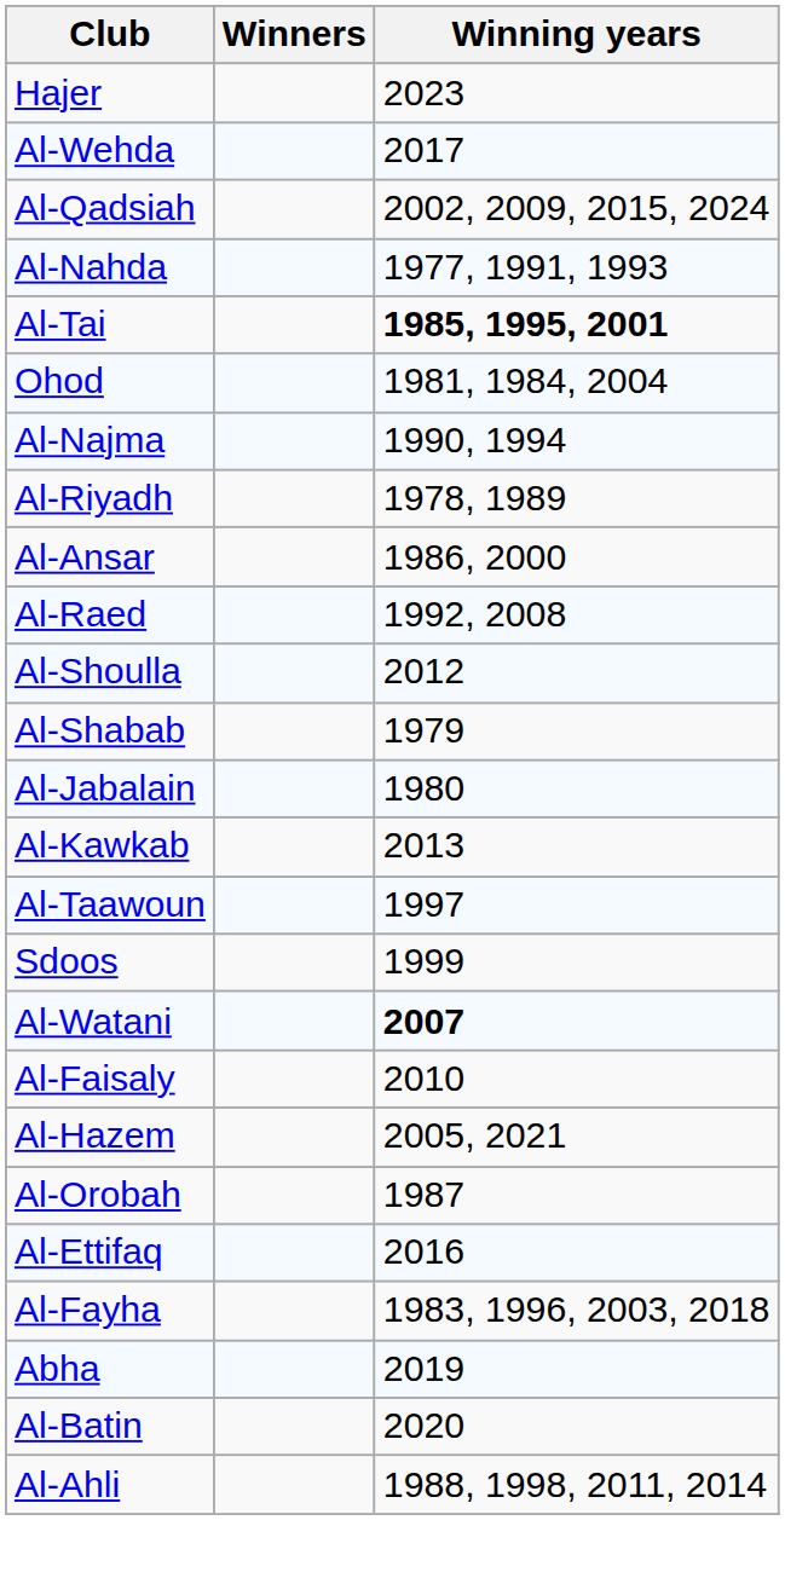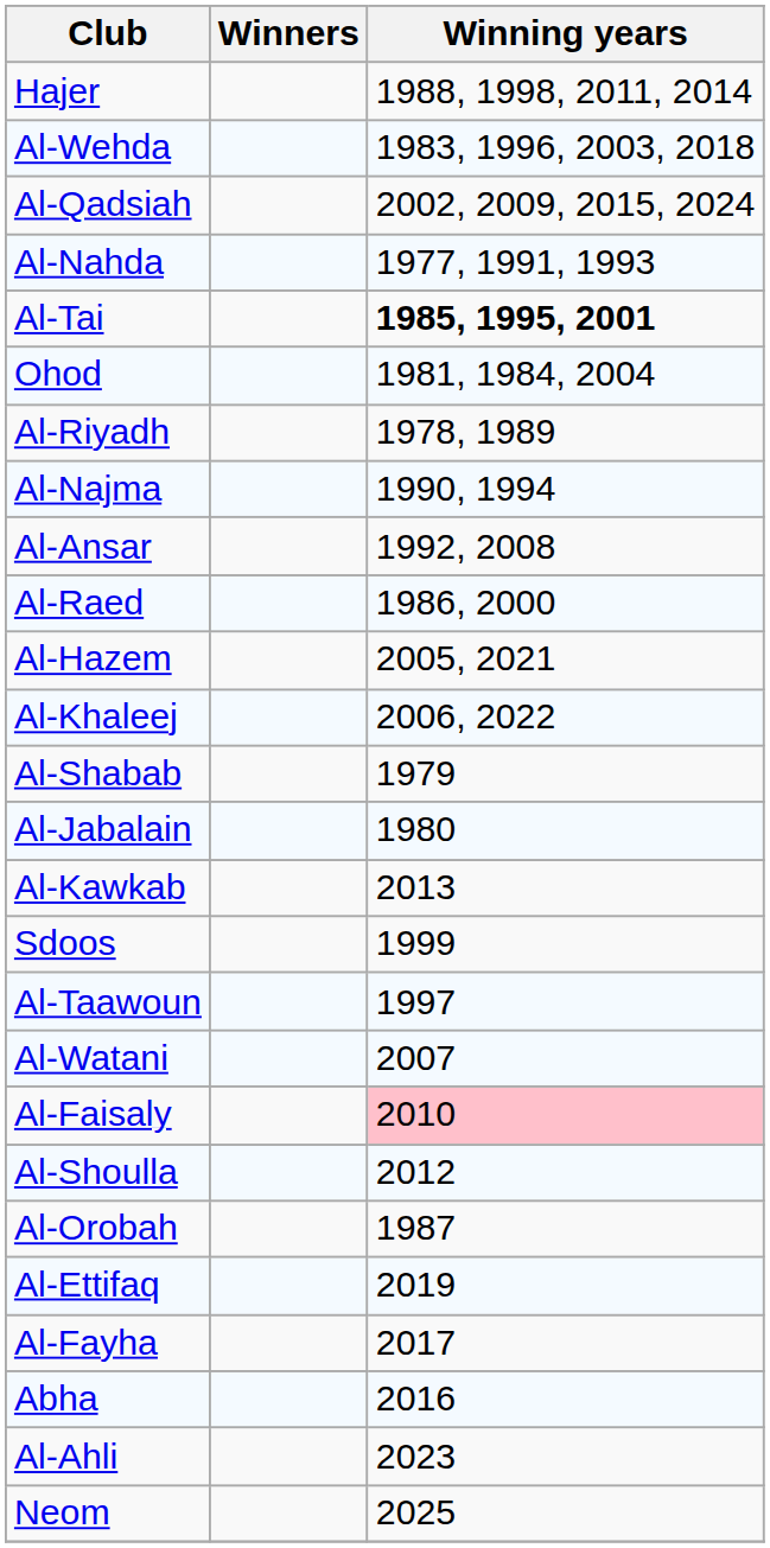 <table class="wikitable">
 <tr>
 <th>Club</th>
 <th>Winners</th>
 <th>Winning years</th>
 </tr>
 <tr>
 <td><a href='#'>Hajer</a></td>
 <td></td>
-<td>2023</td>
+<td>1988, 1998, 2011, 2014</td>
 </tr>
 <tr style="background:#f4faff;">
 <td><a href='#'>Al-Wehda</a></td>
 <td></td>
-<td>2017</td>
+<td>1983, 1996, 2003, 2018</td>
 </tr>
 <tr>
 <td><a href='#'>Al-Qadsiah</a></td>
 <td></td>
 <td>2002, 2009, 2015, 2024</td>
 </tr>
 <tr style="background:#f4faff;">
 <td><a href='#'>Al-Nahda</a></td>
 <td></td>
 <td>1977, 1991, 1993</td>
 </tr>
 <tr>
 <td><a href='#'>Al-Tai</a></td>
 <td></td>
 <td><strong>1985, 1995, 2001</strong></td>
 </tr>
 <tr style="background:#f4faff;">
 <td><a href='#'>Ohod</a></td>
 <td></td>
 <td>1981, 1984, 2004</td>
 </tr>
+<tr>
+<td><a href='#'>Al-Riyadh</a></td>
+<td></td>
+<td>1978, 1989</td>
+</tr>
 <tr style="background:#f4faff;">
 <td><a href='#'>Al-Najma</a></td>
 <td></td>
 <td>1990, 1994</td>
 </tr>
 <tr>
-<td><a href='#'>Al-Riyadh</a></td>
-<td></td>
-<td>1978, 1989</td>
-</tr>
-<tr>
 <td><a href='#'>Al-Ansar</a></td>
 <td></td>
-<td>1986, 2000</td>
+<td>1992, 2008</td>
 </tr>
 <tr style="background:#f4faff;">
 <td><a href='#'>Al-Raed</a></td>
 <td></td>
-<td>1992, 2008</td>
+<td>1986, 2000</td>
+</tr>
+<tr>
+<td><a href='#'>Al-Hazem</a></td>
+<td></td>
+<td>2005, 2021</td>
 </tr>
 <tr style="background:#f4faff;">
-<td><a href='#'>Al-Shoulla</a></td>
+<td><a href='#'>Al-Khaleej</a></td>
 <td></td>
-<td>2012</td>
+<td>2006, 2022</td>
 </tr>
 <tr>
 <td><a href='#'>Al-Shabab</a></td>
 <td></td>
 <td>1979</td>
 </tr>
 <tr style="background:#f4faff;">
 <td><a href='#'>Al-Jabalain</a></td>
 <td></td>
 <td>1980</td>
 </tr>
 <tr>
 <td><a href='#'>Al-Kawkab</a></td>
 <td></td>
 <td>2013</td>
 </tr>
-<tr style="background:#f4faff;">
-<td><a href='#'>Al-Taawoun</a></td>
-<td></td>
-<td>1997</td>
-</tr>
 <tr>
 <td><a href='#'>Sdoos</a></td>
 <td></td>
 <td>1999</td>
 </tr>
 <tr style="background:#f4faff;">
+<td><a href='#'>Al-Taawoun</a></td>
+<td></td>
+<td>1997</td>
+</tr>
+<tr style="background:#f4faff;">
 <td><a href='#'>Al-Watani</a></td>
 <td></td>
-<td><strong>2007</strong></td>
+<td>2007</td>
 </tr>
 <tr>
 <td><a href='#'>Al-Faisaly</a></td>
 <td></td>
-<td>2010</td>
+<td style="background: pink;">2010</td>
 </tr>
-<tr>
-<td><a href='#'>Al-Hazem</a></td>
+<tr style="background:#f4faff;">
+<td><a href='#'>Al-Shoulla</a></td>
 <td></td>
-<td>2005, 2021</td>
+<td>2012</td>
 </tr>
 <tr>
 <td><a href='#'>Al-Orobah</a></td>
 <td></td>
 <td>1987</td>
 </tr>
 <tr style="background:#f4faff;">
 <td><a href='#'>Al-Ettifaq</a></td>
 <td></td>
-<td>2016</td>
+<td>2019</td>
 </tr>
 <tr>
 <td><a href='#'>Al-Fayha</a></td>
 <td></td>
-<td>1983, 1996, 2003, 2018</td>
+<td>2017</td>
 </tr>
 <tr style="background:#f4faff;">
 <td><a href='#'>Abha</a></td>
 <td></td>
-<td>2019</td>
-</tr>
-<tr>
-<td><a href='#'>Al-Batin</a></td>
-<td></td>
-<td>2020</td>
+<td>2016</td>
 </tr>
 <tr>
 <td><a href='#'>Al-Ahli</a></td>
 <td></td>
-<td>1988, 1998, 2011, 2014</td>
+<td>2023</td>
+</tr>
+<tr>
+<td><a href='#'>Neom</a></td>
+<td></td>
+<td>2025</td>
 </tr>
 <tr>
 </tr>
 </table>
